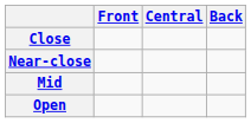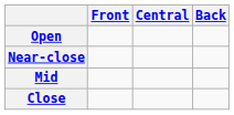 <table class="wikitable" style="text-align: center;">
 <tr>
 <th></th>
 <th><a href='#'>Front</a></th>
 <th><a href='#'>Central</a></th>
 <th><a href='#'>Back</a></th>
 </tr>
 <tr>
-<th><a href='#'>Close</a></th>
+<th><a href='#'>Open</a></th>
 <td></td>
 <td></td>
 <td></td>
 </tr>
 <tr>
 <th><a href='#'>Near-close</a></th>
 <td></td>
 <td></td>
 <td></td>
 </tr>
 <tr>
 <th><a href='#'>Mid</a></th>
 <td></td>
 <td></td>
 <td></td>
 </tr>
 <tr>
-<th><a href='#'>Open</a></th>
+<th><a href='#'>Close</a></th>
 <td></td>
 <td></td>
 <td></td>
 </tr>
 </table>
